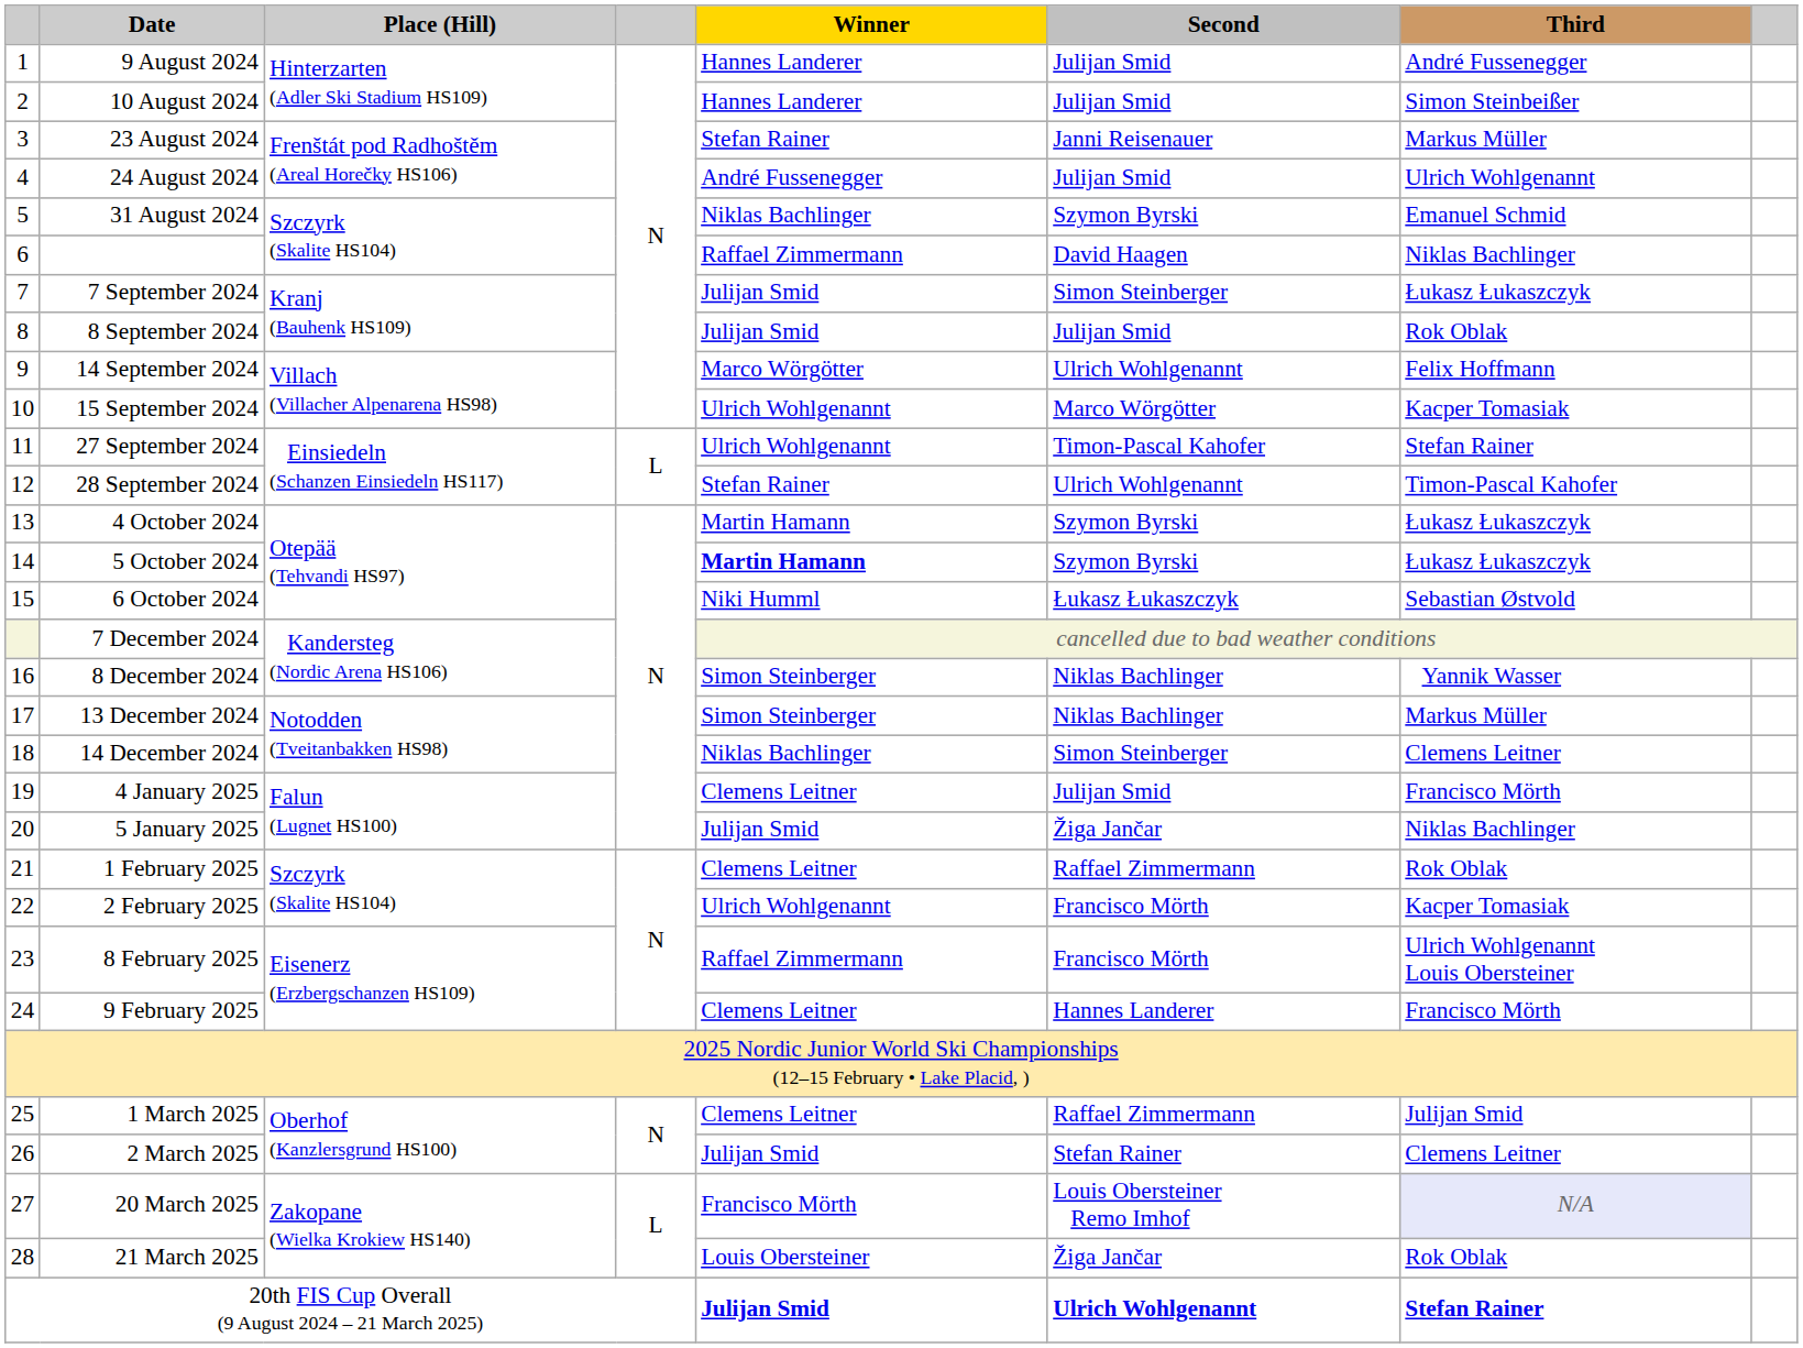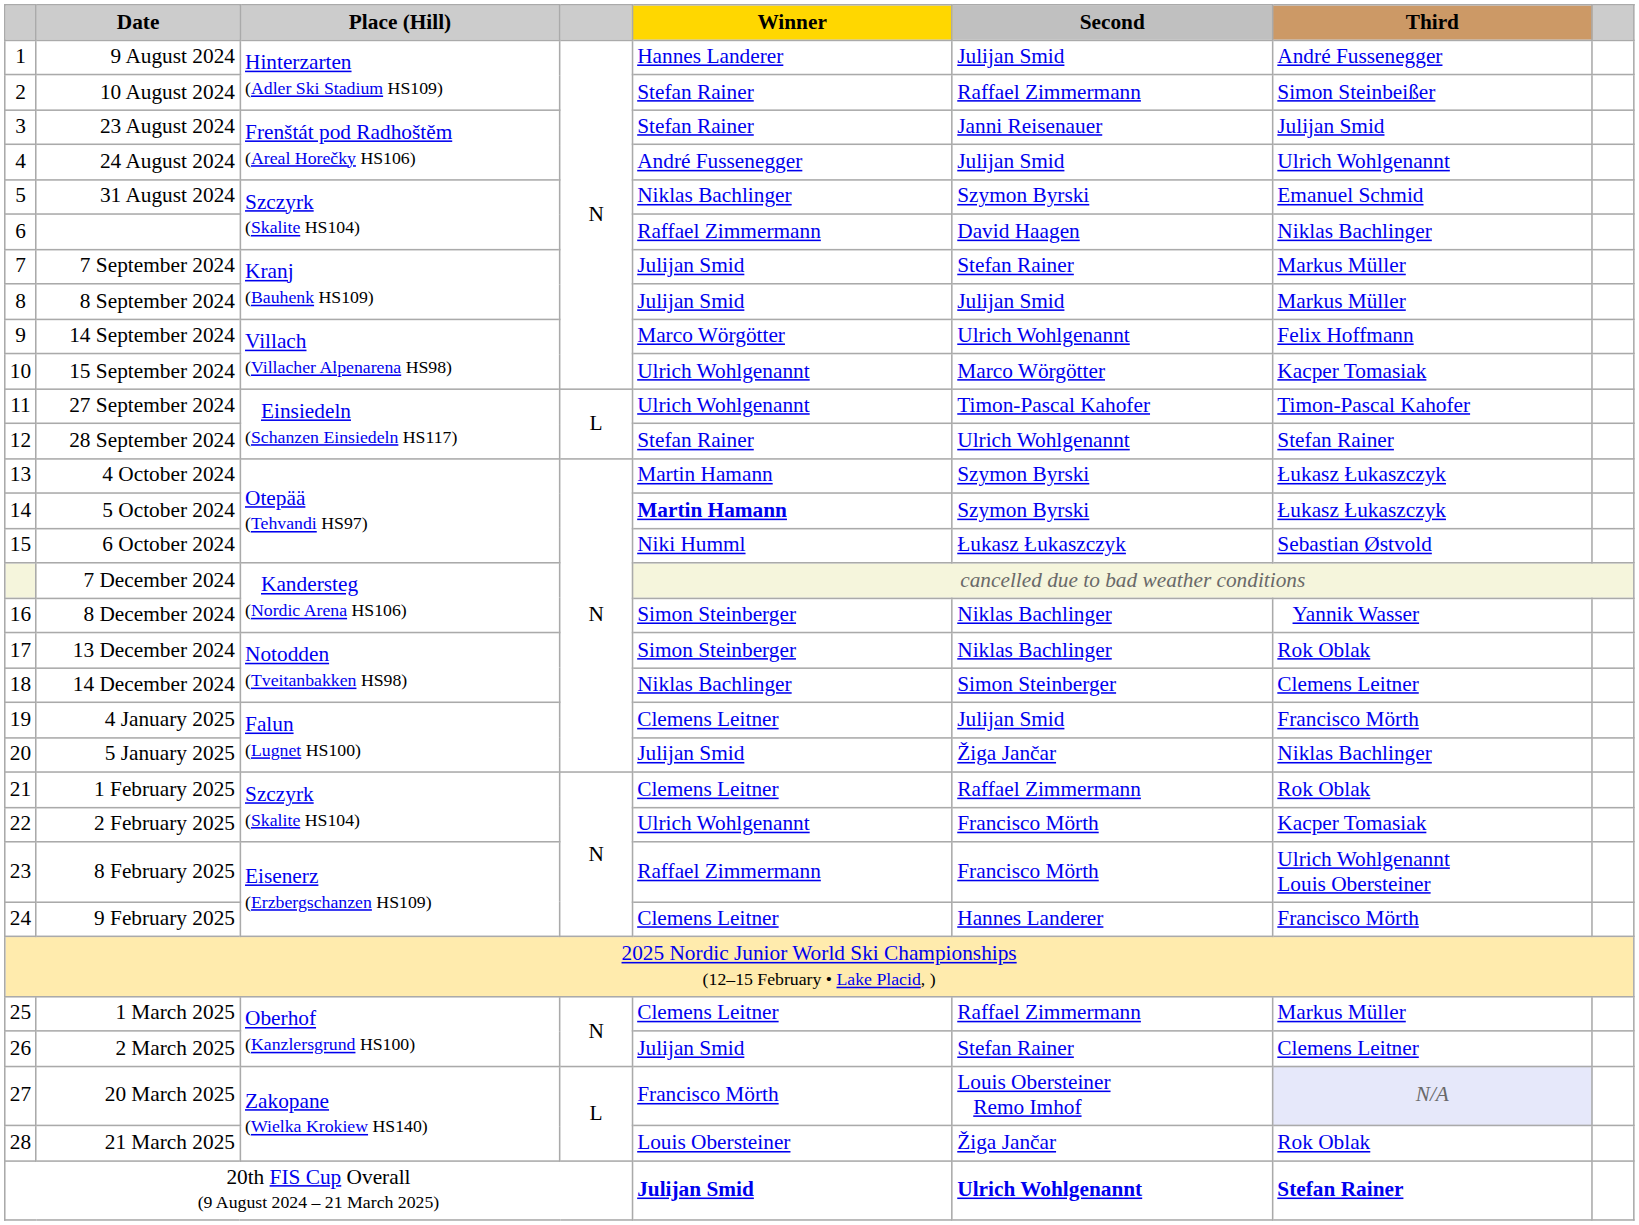 <table class="wikitable plainrowheaders" style="background:#fff; font-size:86%; line-height:16px; border:grey solid 1px; border-collapse:collapse;">
 <tr>
 <th scope="col" style="background:#ccc; width=30 px;"></th>
 <th scope="col" style="background:#ccc; width:125px;">Date</th>
 <th scope="col" style="background:#ccc; width:200px;">Place (Hill)</th>
 <th scope="col" style="background:#ccc; width:40px;"></th>
 <th scope="col" style="background:gold; width:200px;">Winner</th>
 <th scope="col" style="background:silver; width:200px;">Second</th>
 <th scope="col" style="background:#c96; width:200px;">Third</th>
 <th scope="col" style="background:#ccc; width:20px;"></th>
 </tr>
 <tr>
 <td align="center">1</td>
 <td align="right">9 August 2024</td>
 <td rowspan="2"> <a href='#'>Hinterzarten</a><br><small>(<a href='#'>Adler Ski Stadium</a> HS109)</small></td>
 <td rowspan="10" align="center">N</td>
 <td> <a href='#'>Hannes Landerer</a></td>
 <td> <a href='#'>Julijan Smid</a></td>
 <td> <a href='#'>André Fussenegger</a></td>
 <td></td>
 </tr>
 <tr>
 <td align="center">2</td>
 <td align="right">10 August 2024</td>
-<td> <a href='#'>Hannes Landerer</a></td>
-<td> <a href='#'>Julijan Smid</a></td>
+<td> <a href='#'>Stefan Rainer</a></td>
+<td> <a href='#'>Raffael Zimmermann</a></td>
 <td> <a href='#'>Simon Steinbeißer</a></td>
 <td></td>
 </tr>
 <tr>
 <td align="center">3</td>
 <td align="right">23 August 2024</td>
 <td rowspan="2"> <a href='#'>Frenštát pod Radhoštěm</a><br><small>(<a href='#'>Areal Horečky</a> HS106)</small></td>
 <td> <a href='#'>Stefan Rainer</a></td>
 <td> <a href='#'>Janni Reisenauer</a></td>
-<td> <a href='#'>Markus Müller</a></td>
+<td> <a href='#'>Julijan Smid</a></td>
 <td></td>
 </tr>
 <tr>
 <td align="center">4</td>
 <td align="right">24 August 2024</td>
 <td> <a href='#'>André Fussenegger</a></td>
 <td> <a href='#'>Julijan Smid</a></td>
 <td> <a href='#'>Ulrich Wohlgenannt</a></td>
 <td></td>
 </tr>
 <tr>
 <td align="center">5</td>
 <td align="right">31 August 2024</td>
 <td rowspan="2"> <a href='#'>Szczyrk</a><br><small>(<a href='#'>Skalite</a> HS104)</small></td>
 <td> <a href='#'>Niklas Bachlinger</a></td>
 <td> <a href='#'>Szymon Byrski</a></td>
 <td> <a href='#'>Emanuel Schmid</a></td>
 <td></td>
 </tr>
 <tr>
 <td align="center">6</td>
 <td align="right"></td>
 <td> <a href='#'>Raffael Zimmermann</a></td>
 <td> <a href='#'>David Haagen</a></td>
 <td> <a href='#'>Niklas Bachlinger</a></td>
 <td></td>
 </tr>
 <tr>
 <td align="center">7</td>
 <td align="right">7 September 2024</td>
 <td rowspan="2"> <a href='#'>Kranj</a><br><small>(<a href='#'>Bauhenk</a> HS109)</small></td>
 <td> <a href='#'>Julijan Smid</a></td>
-<td> <a href='#'>Simon Steinberger</a></td>
-<td> <a href='#'>Łukasz Łukaszczyk</a></td>
+<td> <a href='#'>Stefan Rainer</a></td>
+<td> <a href='#'>Markus Müller</a></td>
 <td></td>
 </tr>
 <tr>
 <td align="center">8</td>
 <td align="right">8 September 2024</td>
 <td> <a href='#'>Julijan Smid</a></td>
 <td> <a href='#'>Julijan Smid</a></td>
-<td> <a href='#'>Rok Oblak</a></td>
+<td> <a href='#'>Markus Müller</a></td>
 <td></td>
 </tr>
 <tr>
 <td align="center">9</td>
 <td align="right">14 September 2024</td>
 <td rowspan="2"> <a href='#'>Villach</a><br><small>(<a href='#'>Villacher Alpenarena</a> HS98)</small></td>
 <td> <a href='#'>Marco Wörgötter</a></td>
 <td> <a href='#'>Ulrich Wohlgenannt</a></td>
 <td> <a href='#'>Felix Hoffmann</a></td>
 <td></td>
 </tr>
 <tr>
 <td align="center">10</td>
 <td align="right">15 September 2024</td>
 <td> <a href='#'>Ulrich Wohlgenannt</a></td>
 <td> <a href='#'>Marco Wörgötter</a></td>
 <td> <a href='#'>Kacper Tomasiak</a></td>
 <td></td>
 </tr>
 <tr>
 <td align="center">11</td>
 <td align="right">27 September 2024</td>
 <td rowspan="2">   <a href='#'>Einsiedeln</a><br><small>(<a href='#'>Schanzen Einsiedeln</a> HS117)</small></td>
 <td rowspan="2" align="center">L</td>
 <td> <a href='#'>Ulrich Wohlgenannt</a></td>
 <td> <a href='#'>Timon-Pascal Kahofer</a></td>
-<td> <a href='#'>Stefan Rainer</a></td>
+<td> <a href='#'>Timon-Pascal Kahofer</a></td>
 <td></td>
 </tr>
 <tr>
 <td align="center">12</td>
 <td align="right">28 September 2024</td>
 <td> <a href='#'>Stefan Rainer</a></td>
 <td> <a href='#'>Ulrich Wohlgenannt</a></td>
-<td> <a href='#'>Timon-Pascal Kahofer</a></td>
+<td> <a href='#'>Stefan Rainer</a></td>
 <td></td>
 </tr>
 <tr>
 <td align="center">13</td>
 <td align="right">4 October 2024</td>
 <td rowspan="3"> <a href='#'>Otepää</a><br><small>(<a href='#'>Tehvandi</a> HS97)</small></td>
 <td rowspan="9" align="center">N</td>
 <td> <a href='#'>Martin Hamann</a></td>
 <td> <a href='#'>Szymon Byrski</a></td>
 <td> <a href='#'>Łukasz Łukaszczyk</a></td>
 <td></td>
 </tr>
 <tr>
 <td align="center">14</td>
 <td align="right">5 October 2024</td>
 <td><strong> <a href='#'>Martin Hamann</a></strong></td>
 <td> <a href='#'>Szymon Byrski</a></td>
 <td> <a href='#'>Łukasz Łukaszczyk</a></td>
 <td></td>
 </tr>
 <tr>
 <td align="center">15</td>
 <td align="right">6 October 2024</td>
 <td> <a href='#'>Niki Humml</a></td>
 <td> <a href='#'>Łukasz Łukaszczyk</a></td>
 <td> <a href='#'>Sebastian Østvold</a></td>
 <td></td>
 </tr>
 <tr>
 <td align="center" bgcolor="F5F5DC"></td>
 <td align="right">7 December 2024</td>
 <td rowspan="2">   <a href='#'>Kandersteg</a><br><small>(<a href='#'>Nordic Arena</a> HS106)</small></td>
 <td colspan=5 align=center bgcolor="F5F5DC" style=color:#696969><em>cancelled due to bad weather conditions</em></td>
 </tr>
 <tr>
 <td align="center">16</td>
 <td align="right">8 December 2024</td>
 <td> <a href='#'>Simon Steinberger</a></td>
 <td> <a href='#'>Niklas Bachlinger</a></td>
 <td>   <a href='#'>Yannik Wasser</a></td>
 <td></td>
 </tr>
 <tr>
 <td align="center">17</td>
 <td align="right">13 December 2024</td>
 <td rowspan="2"> <a href='#'>Notodden</a><br><small>(<a href='#'>Tveitanbakken</a> HS98)</small></td>
 <td> <a href='#'>Simon Steinberger</a></td>
 <td> <a href='#'>Niklas Bachlinger</a></td>
-<td> <a href='#'>Markus Müller</a></td>
+<td> <a href='#'>Rok Oblak</a></td>
 <td></td>
 </tr>
 <tr>
 <td align="center">18</td>
 <td align="right">14 December 2024</td>
 <td> <a href='#'>Niklas Bachlinger</a></td>
 <td> <a href='#'>Simon Steinberger</a></td>
 <td> <a href='#'>Clemens Leitner</a></td>
 <td></td>
 </tr>
 <tr>
 <td align="center">19</td>
 <td align="right">4 January 2025</td>
 <td rowspan="2"> <a href='#'>Falun</a><br><small>(<a href='#'>Lugnet</a> HS100)</small></td>
 <td> <a href='#'>Clemens Leitner</a></td>
 <td> <a href='#'>Julijan Smid</a></td>
 <td> <a href='#'>Francisco Mörth</a></td>
 <td></td>
 </tr>
 <tr>
 <td align="center">20</td>
 <td align="right">5 January 2025</td>
 <td> <a href='#'>Julijan Smid</a></td>
 <td> <a href='#'>Žiga Jančar</a></td>
 <td> <a href='#'>Niklas Bachlinger</a></td>
 <td></td>
 </tr>
 <tr>
 <td align="center">21</td>
 <td align="right">1 February 2025</td>
 <td rowspan="2"> <a href='#'>Szczyrk</a><br><small>(<a href='#'>Skalite</a> HS104)</small></td>
 <td rowspan="4" align="center">N</td>
 <td> <a href='#'>Clemens Leitner</a></td>
 <td> <a href='#'>Raffael Zimmermann</a></td>
 <td> <a href='#'>Rok Oblak</a></td>
 <td></td>
 </tr>
 <tr>
 <td align="center">22</td>
 <td align="right">2 February 2025</td>
 <td> <a href='#'>Ulrich Wohlgenannt</a></td>
 <td> <a href='#'>Francisco Mörth</a></td>
 <td> <a href='#'>Kacper Tomasiak</a></td>
 <td></td>
 </tr>
 <tr>
 <td align="center">23</td>
 <td align="right">8 February 2025</td>
 <td rowspan="2"> <a href='#'>Eisenerz</a><br><small>(<a href='#'>Erzbergschanzen</a> HS109)</small></td>
 <td> <a href='#'>Raffael Zimmermann</a></td>
 <td> <a href='#'>Francisco Mörth</a></td>
 <td> <a href='#'>Ulrich Wohlgenannt</a><br> <a href='#'>Louis Obersteiner</a></td>
 <td></td>
 </tr>
 <tr>
 <td align="center">24</td>
 <td align="right">9 February 2025</td>
 <td> <a href='#'>Clemens Leitner</a></td>
 <td> <a href='#'>Hannes Landerer</a></td>
 <td> <a href='#'>Francisco Mörth</a></td>
 <td></td>
 </tr>
 <tr style="background:#FFEBAD">
 <td align=center colspan=8><a href='#'>2025 Nordic Junior World Ski Championships</a><br><small>(12–15 February • <a href='#'>Lake Placid</a>, )</small></td>
 </tr>
 <tr>
 <td align="center">25</td>
 <td align="right">1 March 2025</td>
 <td rowspan="2"> <a href='#'>Oberhof</a><small><br>(<a href='#'>Kanzlersgrund</a> HS100)</small></td>
 <td rowspan="2" align="center">N</td>
 <td> <a href='#'>Clemens Leitner</a></td>
 <td> <a href='#'>Raffael Zimmermann</a></td>
-<td> <a href='#'>Julijan Smid</a></td>
+<td> <a href='#'>Markus Müller</a></td>
 <td></td>
 </tr>
 <tr>
 <td align="center">26</td>
 <td align="right">2 March 2025</td>
 <td> <a href='#'>Julijan Smid</a></td>
 <td> <a href='#'>Stefan Rainer</a></td>
 <td> <a href='#'>Clemens Leitner</a></td>
 <td></td>
 </tr>
 <tr>
 <td align="center">27</td>
 <td align="right">20 March 2025</td>
 <td rowspan="2"> <a href='#'>Zakopane</a><br><small>(<a href='#'>Wielka Krokiew</a> HS140)</small></td>
 <td rowspan="2" align="center">L</td>
 <td> <a href='#'>Francisco Mörth</a></td>
 <td> <a href='#'>Louis Obersteiner</a><br>   <a href='#'>Remo Imhof</a></td>
 <td align=center bgcolor="E6E8FA" style=color:#696969><em>N/A</em></td>
 <td></td>
 </tr>
 <tr>
 <td align="center">28</td>
 <td align="right">21 March 2025</td>
 <td> <a href='#'>Louis Obersteiner</a></td>
 <td> <a href='#'>Žiga Jančar</a></td>
 <td> <a href='#'>Rok Oblak</a></td>
 <td></td>
 </tr>
 <tr>
 <td colspan="4" align="center">20th <a href='#'>FIS Cup</a> Overall<br><small>(9 August 2024 – 21 March 2025)</small></td>
 <td> <strong><a href='#'>Julijan Smid</a></strong></td>
 <td> <strong><a href='#'>Ulrich Wohlgenannt</a></strong></td>
 <td> <strong><a href='#'>Stefan Rainer</a></strong></td>
 <td></td>
 </tr>
 </table>
